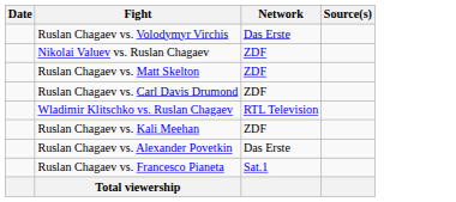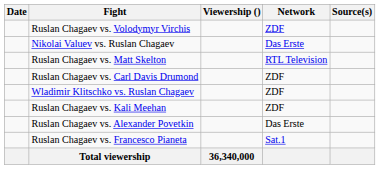 <table class="wikitable sortable">
 <tr>
 <th>Date</th>
 <th>Fight</th>
+<th>Viewership ()</th>
 <th>Network</th>
 <th>Source(s)</th>
 </tr>
 <tr>
 <td></td>
 <td>Ruslan Chagaev vs. <a href='#'>Volodymyr Virchis</a></td>
+<td></td>
+<td><a href='#'>ZDF</a></td>
+<td></td>
+</tr>
+<tr>
+<td></td>
+<td><a href='#'>Nikolai Valuev</a> vs. Ruslan Chagaev</td>
+<td></td>
 <td><a href='#'>Das Erste</a></td>
 <td></td>
 </tr>
 <tr>
 <td></td>
-<td><a href='#'>Nikolai Valuev</a> vs. Ruslan Chagaev</td>
-<td><a href='#'>ZDF</a></td>
+<td>Ruslan Chagaev vs. <a href='#'>Matt Skelton</a></td>
 <td></td>
-</tr>
-<tr>
-<td></td>
-<td>Ruslan Chagaev vs. <a href='#'>Matt Skelton</a></td>
-<td><a href='#'>ZDF</a></td>
+<td><a href='#'>RTL Television</a></td>
 <td></td>
 </tr>
 <tr>
 <td></td>
 <td>Ruslan Chagaev vs. <a href='#'>Carl Davis Drumond</a></td>
+<td></td>
 <td>ZDF</td>
 <td></td>
 </tr>
 <tr>
 <td></td>
 <td><a href='#'>Wladimir Klitschko vs. Ruslan Chagaev</a></td>
-<td><a href='#'>RTL Television</a></td>
+<td></td>
+<td>ZDF</td>
 <td></td>
 </tr>
 <tr>
 <td></td>
 <td>Ruslan Chagaev vs. <a href='#'>Kali Meehan</a></td>
+<td></td>
 <td>ZDF</td>
 <td></td>
 </tr>
 <tr>
 <td></td>
 <td>Ruslan Chagaev vs. <a href='#'>Alexander Povetkin</a></td>
+<td></td>
 <td>Das Erste</td>
 <td></td>
 </tr>
 <tr>
 <td></td>
 <td>Ruslan Chagaev vs. <a href='#'>Francesco Pianeta</a></td>
+<td></td>
 <td><a href='#'>Sat.1</a></td>
 <td></td>
 </tr>
 <tr>
 <th></th>
 <th>Total viewership</th>
+<th>36,340,000</th>
 <th></th>
 <th></th>
 </tr>
 </table>
